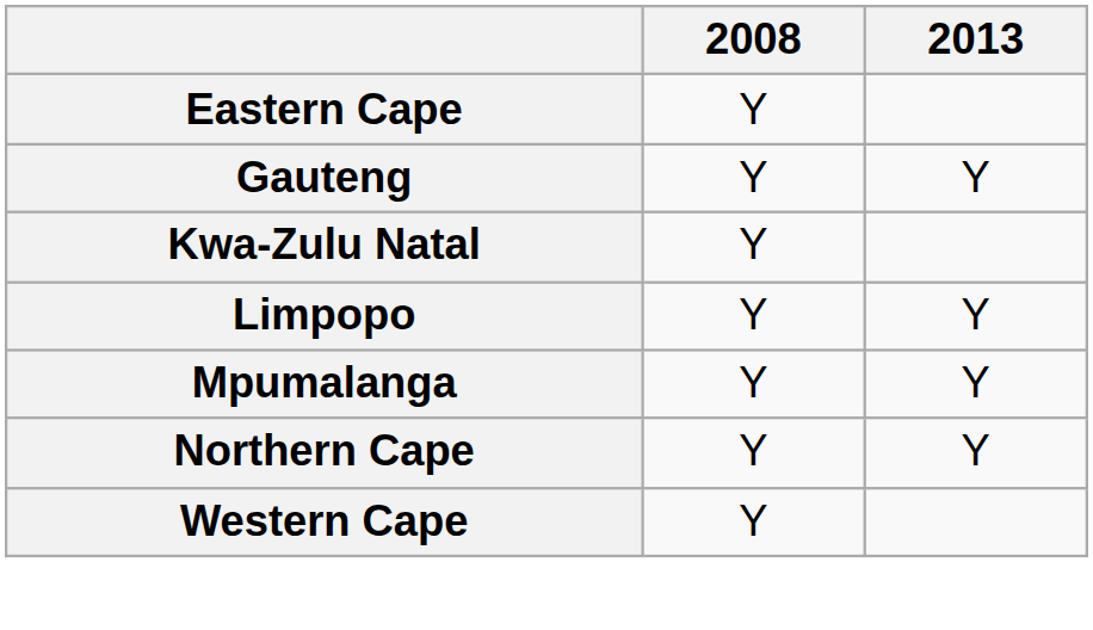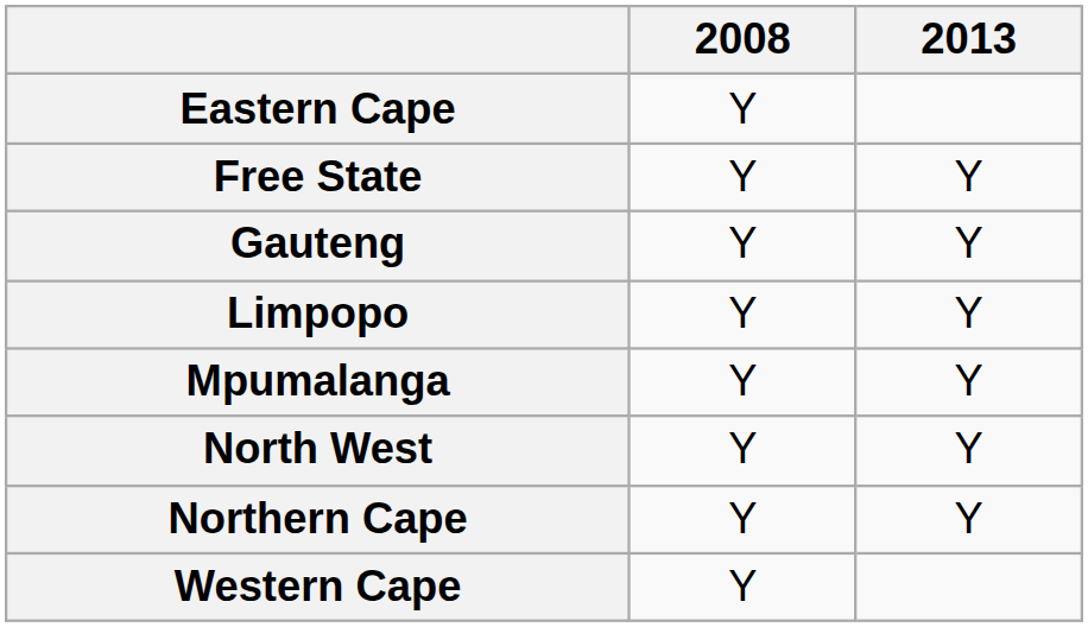 <table class="wikitable sortable" style="text-align:center; width:400px; height:150px;">
 <tr>
 <th></th>
 <th>2008</th>
 <th>2013</th>
 </tr>
 <tr>
 <th scope="row">Eastern Cape</th>
 <td>Y</td>
 <td></td>
 </tr>
 <tr>
-<th scope="row">Gauteng</th>
+<th scope="row">Free State</th>
 <td>Y</td>
 <td>Y</td>
 </tr>
 <tr>
-<th scope="row">Kwa-Zulu Natal</th>
+<th scope="row">Gauteng</th>
 <td>Y</td>
-<td></td>
+<td>Y</td>
 </tr>
 <tr>
 <th scope="row">Limpopo</th>
 <td>Y</td>
 <td>Y</td>
 </tr>
 <tr>
 <th scope="row">Mpumalanga</th>
+<td>Y</td>
+<td>Y</td>
+</tr>
+<tr>
+<th scope="row">North West</th>
 <td>Y</td>
 <td>Y</td>
 </tr>
 <tr>
 <th scope="row">Northern Cape</th>
 <td>Y</td>
 <td>Y</td>
 </tr>
 <tr>
 <th scope="row">Western Cape</th>
 <td>Y</td>
 <td></td>
 </tr>
 </table>
